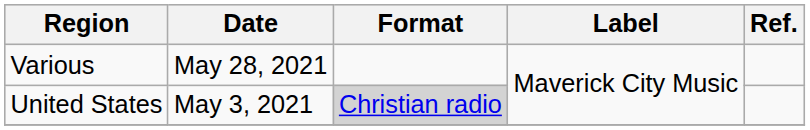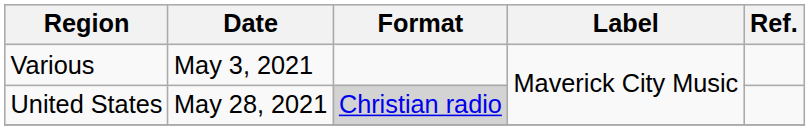 <table class="wikitable plainrowheaders">
 <tr>
 <th scope="col">Region</th>
 <th scope="col">Date</th>
 <th scope="col">Format</th>
 <th scope="col">Label</th>
 <th scope="col">Ref.</th>
 </tr>
 <tr>
 <td>Various</td>
-<td>May 28, 2021</td>
+<td>May 3, 2021</td>
 <td></td>
 <td rowspan="2">Maverick City Music</td>
 <td></td>
 </tr>
 <tr>
 <td>United States</td>
-<td>May 3, 2021</td>
+<td>May 28, 2021</td>
 <td style="background: lightgrey;"><a href='#'>Christian radio</a></td>
 <td></td>
 </tr>
 <tr>
 </tr>
 </table>
